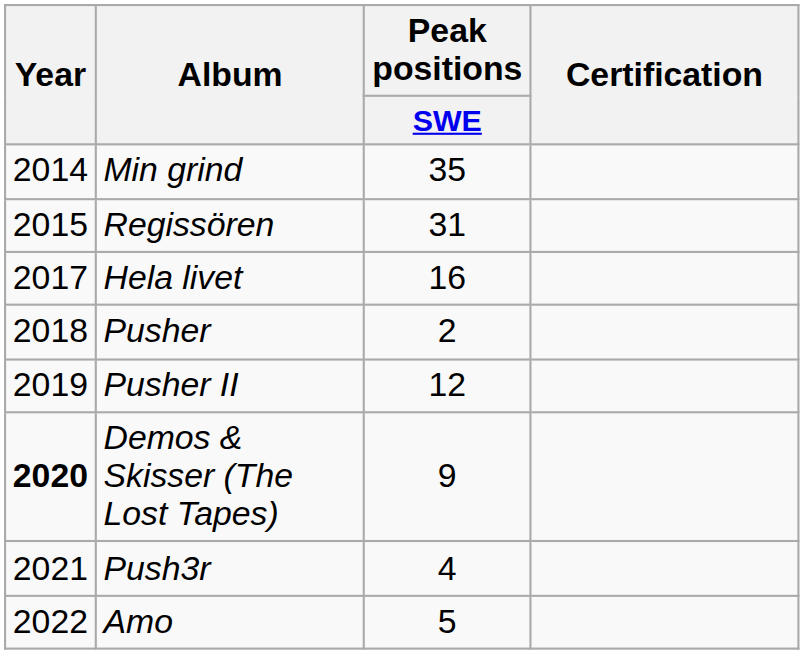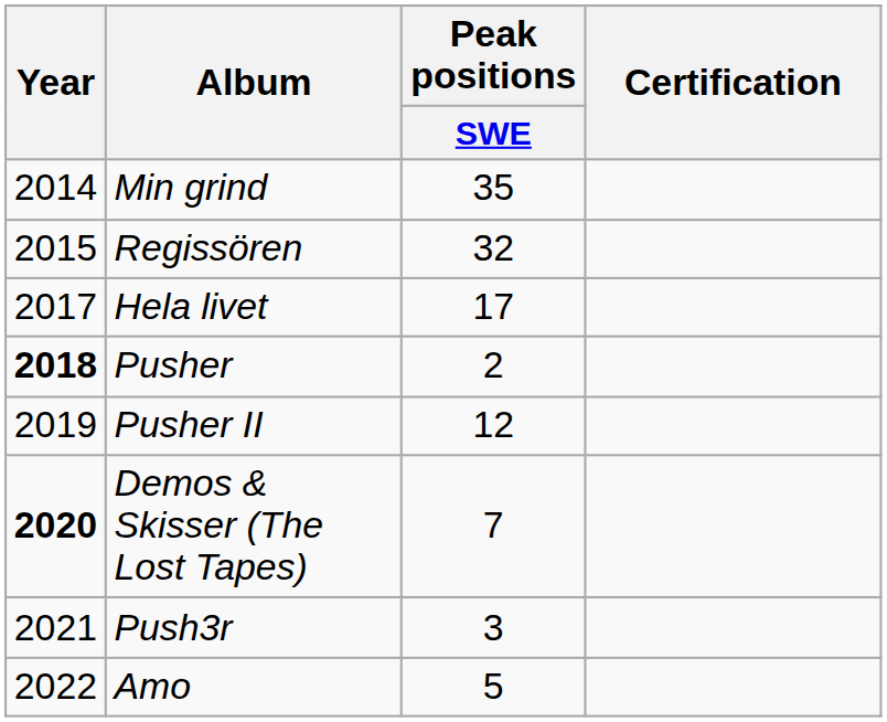 <table class="wikitable">
 <tr>
 <th align="center" rowspan="2" width="10">Year</th>
 <th align="center" rowspan="2" width="120">Album</th>
 <th align="center" colspan="1" width="20">Peak positions</th>
 <th align="center" rowspan="2" width="120">Certification</th>
 </tr>
 <tr>
 <th scope="col" style="width:3em;font-size:90%;"><a href='#'>SWE</a><br></th>
 </tr>
 <tr>
 <td style="text-align:center;">2014</td>
 <td><em>Min grind</em></td>
 <td style="text-align:center;">35</td>
 <td></td>
 </tr>
 <tr>
 <td style="text-align:center;">2015</td>
 <td><em>Regissören</em></td>
-<td style="text-align:center;">31</td>
+<td style="text-align:center;">32</td>
 <td></td>
 </tr>
 <tr>
 <td style="text-align:center;">2017</td>
 <td><em>Hela livet</em></td>
-<td style="text-align:center;">16<br></td>
+<td style="text-align:center;">17<br></td>
 <td></td>
 </tr>
 <tr>
-<td style="text-align:center;">2018</td>
+<td style="text-align:center;"><strong>2018</strong></td>
 <td><em>Pusher</em><br></td>
 <td style="text-align:center;">2<br></td>
 <td></td>
 </tr>
 <tr>
 <td style="text-align:center;">2019</td>
 <td><em>Pusher II</em><br></td>
 <td style="text-align:center;">12<br></td>
 <td></td>
 </tr>
 <tr>
 <td style="text-align:center;"><strong>2020</strong></td>
 <td><em>Demos & Skisser (The Lost Tapes)</em></td>
-<td style="text-align:center;">9<br></td>
+<td style="text-align:center;">7<br></td>
 <td></td>
 </tr>
 <tr>
 <td style="text-align:center;">2021</td>
 <td><em>Push3r</em></td>
-<td style="text-align:center;">4<br></td>
+<td style="text-align:center;">3<br></td>
 <td></td>
 </tr>
 <tr>
 <td style="text-align:center;">2022</td>
 <td><em>Amo</em><br></td>
 <td style="text-align:center;">5<br></td>
 <td></td>
 </tr>
 </table>
